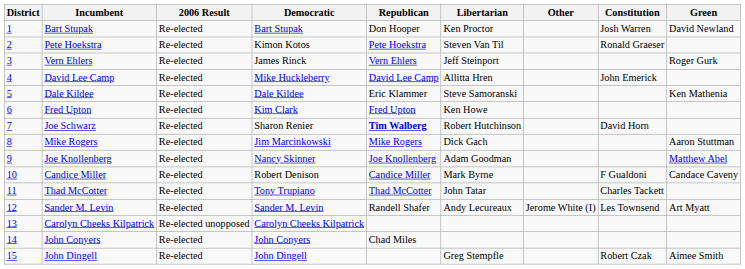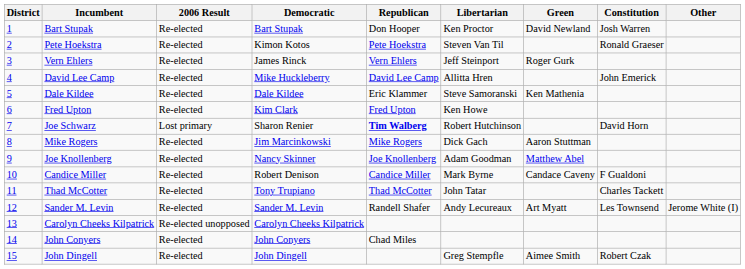 <table class="wikitable">
 <tr>
 <th>District</th>
 <th>Incumbent</th>
 <th>2006 Result</th>
 <th>Democratic</th>
 <th>Republican</th>
 <th>Libertarian</th>
+<th>Green</th>
+<th>Constitution</th>
 <th>Other</th>
-<th>Constitution</th>
-<th>Green</th>
 </tr>
 <tr>
 <td><a href='#'>1</a></td>
 <td><a href='#'>Bart Stupak</a></td>
 <td>Re-elected</td>
 <td><a href='#'>Bart Stupak</a></td>
 <td>Don Hooper</td>
 <td>Ken Proctor</td>
+<td>David Newland</td>
+<td>Josh Warren</td>
 <td></td>
-<td>Josh Warren</td>
-<td>David Newland</td>
 </tr>
 <tr>
 <td><a href='#'>2</a></td>
 <td><a href='#'>Pete Hoekstra</a></td>
 <td>Re-elected</td>
 <td>Kimon Kotos</td>
 <td><a href='#'>Pete Hoekstra</a></td>
 <td>Steven Van Til</td>
 <td></td>
 <td>Ronald Graeser</td>
 <td></td>
 </tr>
 <tr>
 <td><a href='#'>3</a></td>
 <td><a href='#'>Vern Ehlers</a></td>
 <td>Re-elected</td>
 <td>James Rinck</td>
 <td><a href='#'>Vern Ehlers</a></td>
 <td>Jeff Steinport</td>
+<td>Roger Gurk</td>
 <td></td>
 <td></td>
-<td>Roger Gurk</td>
 </tr>
 <tr>
 <td><a href='#'>4</a></td>
 <td><a href='#'>David Lee Camp</a></td>
 <td>Re-elected</td>
 <td><a href='#'>Mike Huckleberry</a></td>
 <td><a href='#'>David Lee Camp</a></td>
 <td>Allitta Hren</td>
 <td></td>
 <td>John Emerick</td>
 <td></td>
 </tr>
 <tr>
 <td><a href='#'>5</a></td>
 <td><a href='#'>Dale Kildee</a></td>
 <td>Re-elected</td>
 <td><a href='#'>Dale Kildee</a></td>
 <td>Eric Klammer</td>
 <td>Steve Samoranski</td>
+<td>Ken Mathenia</td>
 <td></td>
 <td></td>
-<td>Ken Mathenia</td>
 </tr>
 <tr>
 <td><a href='#'>6</a></td>
 <td><a href='#'>Fred Upton</a></td>
 <td>Re-elected</td>
 <td><a href='#'>Kim Clark</a></td>
 <td><a href='#'>Fred Upton</a></td>
 <td>Ken Howe</td>
 <td></td>
 <td></td>
 <td></td>
 </tr>
 <tr>
 <td><a href='#'>7</a></td>
 <td><a href='#'>Joe Schwarz</a></td>
-<td>Re-elected</td>
+<td>Lost primary</td>
 <td>Sharon Renier</td>
 <td><strong><a href='#'>Tim Walberg</a></strong></td>
 <td>Robert Hutchinson</td>
 <td></td>
 <td>David Horn</td>
 <td></td>
 </tr>
 <tr>
 <td><a href='#'>8</a></td>
 <td><a href='#'>Mike Rogers</a></td>
 <td>Re-elected</td>
 <td><a href='#'>Jim Marcinkowski</a></td>
 <td><a href='#'>Mike Rogers</a></td>
 <td>Dick Gach</td>
+<td>Aaron Stuttman</td>
 <td></td>
 <td></td>
-<td>Aaron Stuttman</td>
 </tr>
 <tr>
 <td><a href='#'>9</a></td>
 <td><a href='#'>Joe Knollenberg</a></td>
 <td>Re-elected</td>
 <td><a href='#'>Nancy Skinner</a></td>
 <td><a href='#'>Joe Knollenberg</a></td>
 <td>Adam Goodman</td>
+<td><a href='#'>Matthew Abel</a></td>
 <td></td>
 <td></td>
-<td><a href='#'>Matthew Abel</a></td>
 </tr>
 <tr>
 <td><a href='#'>10</a></td>
 <td><a href='#'>Candice Miller</a></td>
 <td>Re-elected</td>
 <td>Robert Denison</td>
 <td><a href='#'>Candice Miller</a></td>
 <td>Mark Byrne</td>
+<td>Candace Caveny</td>
+<td>F Gualdoni</td>
 <td></td>
-<td>F Gualdoni</td>
-<td>Candace Caveny</td>
 </tr>
 <tr>
 <td><a href='#'>11</a></td>
 <td><a href='#'>Thad McCotter</a></td>
 <td>Re-elected</td>
 <td><a href='#'>Tony Trupiano</a></td>
 <td><a href='#'>Thad McCotter</a></td>
 <td>John Tatar</td>
 <td></td>
 <td>Charles Tackett</td>
 <td></td>
 </tr>
 <tr>
 <td><a href='#'>12</a></td>
 <td><a href='#'>Sander M. Levin</a></td>
 <td>Re-elected</td>
 <td><a href='#'>Sander M. Levin</a></td>
 <td>Randell Shafer</td>
 <td>Andy Lecureaux</td>
+<td>Art Myatt</td>
+<td>Les Townsend</td>
 <td>Jerome White (I)</td>
-<td>Les Townsend</td>
-<td>Art Myatt</td>
 </tr>
 <tr>
 <td><a href='#'>13</a></td>
 <td><a href='#'>Carolyn Cheeks Kilpatrick</a></td>
 <td>Re-elected unopposed</td>
 <td><a href='#'>Carolyn Cheeks Kilpatrick</a></td>
 <td></td>
 <td></td>
 <td></td>
 <td></td>
 <td></td>
 </tr>
 <tr>
 <td><a href='#'>14</a></td>
 <td><a href='#'>John Conyers</a></td>
 <td>Re-elected</td>
 <td><a href='#'>John Conyers</a></td>
 <td>Chad Miles</td>
 <td></td>
 <td></td>
 <td></td>
 <td></td>
 </tr>
 <tr>
 <td><a href='#'>15</a></td>
 <td><a href='#'>John Dingell</a></td>
 <td>Re-elected</td>
 <td><a href='#'>John Dingell</a></td>
 <td></td>
 <td>Greg Stempfle</td>
+<td>Aimee Smith</td>
+<td>Robert Czak</td>
 <td></td>
-<td>Robert Czak</td>
-<td>Aimee Smith</td>
 </tr>
 </table>
